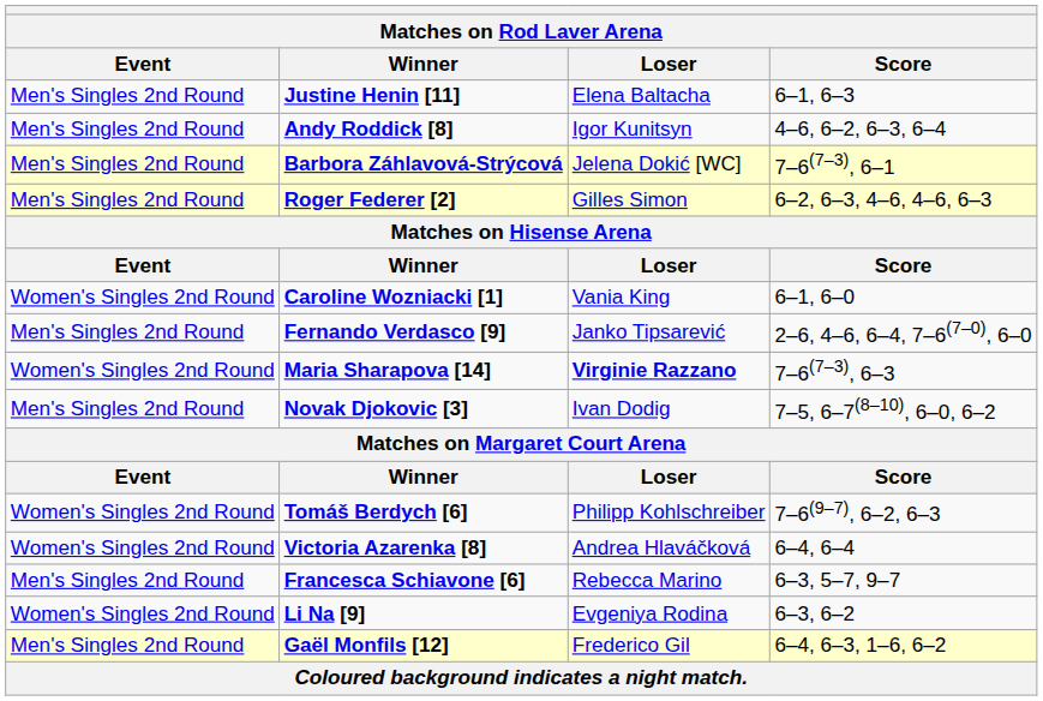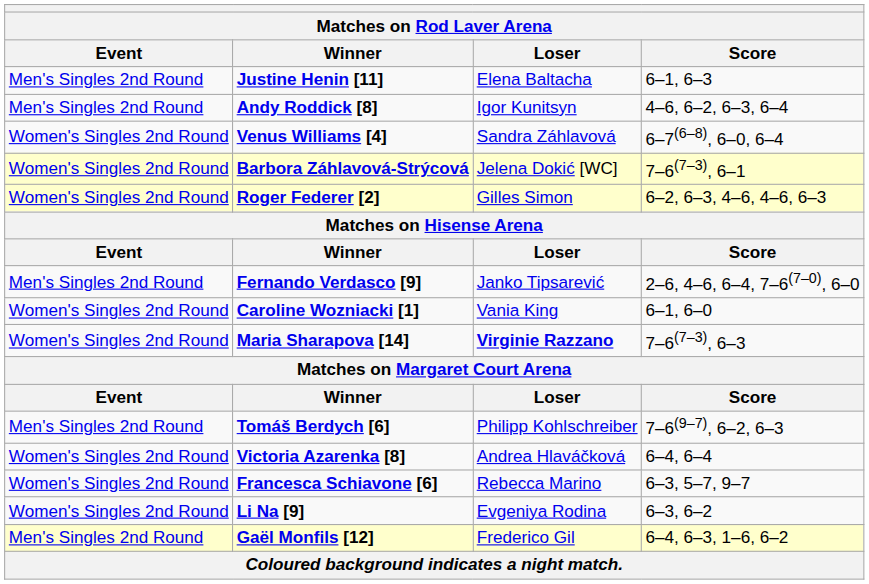 <table class="wikitable collapsible" style="margin:1em auto;">
 <tr>
 <th colspan=4></th>
 </tr>
 <tr>
 <th colspan=4><strong>Matches on <a href='#'>Rod Laver Arena</a></strong></th>
 </tr>
 <tr>
 <th>Event</th>
 <th>Winner</th>
 <th>Loser</th>
 <th>Score</th>
 </tr>
 <tr align=left>
 <td><a href='#'>Men's Singles 2nd Round</a></td>
 <td> <strong><a href='#'>Justine Henin</a> [11]</strong></td>
 <td> <a href='#'>Elena Baltacha</a></td>
 <td>6–1, 6–3</td>
 </tr>
 <tr align=left>
 <td><a href='#'>Men's Singles 2nd Round</a></td>
 <td> <strong><a href='#'>Andy Roddick</a> [8]</strong></td>
 <td> <a href='#'>Igor Kunitsyn</a></td>
 <td>4–6, 6–2, 6–3, 6–4</td>
 </tr>
+<tr align=left>
+<td><a href='#'>Women's Singles 2nd Round</a></td>
+<td> <strong><a href='#'>Venus Williams</a> [4]</strong></td>
+<td> <a href='#'>Sandra Záhlavová</a></td>
+<td>6–7<sup>(6–8)</sup>, 6–0, 6–4</td>
+</tr>
 <tr align=left style="background:#ffc;">
-<td><a href='#'>Men's Singles 2nd Round</a></td>
+<td><a href='#'>Women's Singles 2nd Round</a></td>
 <td> <strong><a href='#'>Barbora Záhlavová-Strýcová</a></strong></td>
 <td> <a href='#'>Jelena Dokić</a> [WC]</td>
 <td>7–6<sup>(7–3)</sup>, 6–1</td>
 </tr>
 <tr align=left style="background:#ffc;">
-<td><a href='#'>Men's Singles 2nd Round</a></td>
+<td><a href='#'>Women's Singles 2nd Round</a></td>
 <td> <strong><a href='#'>Roger Federer</a> [2]</strong></td>
 <td> <a href='#'>Gilles Simon</a></td>
 <td>6–2, 6–3, 4–6, 4–6, 6–3</td>
 </tr>
 <tr>
 <th colspan=4><strong>Matches on <a href='#'>Hisense Arena</a></strong></th>
 </tr>
 <tr>
 <th>Event</th>
 <th>Winner</th>
 <th>Loser</th>
 <th>Score</th>
 </tr>
 <tr align=left>
-<td><a href='#'>Women's Singles 2nd Round</a></td>
-<td> <strong><a href='#'>Caroline Wozniacki</a> [1]</strong></td>
-<td> <a href='#'>Vania King</a></td>
-<td>6–1, 6–0</td>
-</tr>
-<tr align=left>
 <td><a href='#'>Men's Singles 2nd Round</a></td>
 <td> <strong><a href='#'>Fernando Verdasco</a> [9]</strong></td>
 <td> <a href='#'>Janko Tipsarević</a></td>
 <td>2–6, 4–6, 6–4, 7–6<sup>(7–0)</sup>, 6–0</td>
 </tr>
 <tr align=left>
 <td><a href='#'>Women's Singles 2nd Round</a></td>
+<td> <strong><a href='#'>Caroline Wozniacki</a> [1]</strong></td>
+<td> <a href='#'>Vania King</a></td>
+<td>6–1, 6–0</td>
+</tr>
+<tr align=left>
+<td><a href='#'>Women's Singles 2nd Round</a></td>
 <td> <strong><a href='#'>Maria Sharapova</a> [14]</strong></td>
 <td><strong> <a href='#'>Virginie Razzano</a></strong></td>
 <td>7–6<sup>(7–3)</sup>, 6–3</td>
-</tr>
-<tr align=left>
-<td><a href='#'>Men's Singles 2nd Round</a></td>
-<td> <strong><a href='#'>Novak Djokovic</a> [3]</strong></td>
-<td> <a href='#'>Ivan Dodig</a></td>
-<td>7–5, 6–7<sup>(8–10)</sup>, 6–0, 6–2</td>
 </tr>
 <tr>
 <th colspan=4><strong>Matches on <a href='#'>Margaret Court Arena</a></strong></th>
 </tr>
 <tr>
 <th>Event</th>
 <th>Winner</th>
 <th>Loser</th>
 <th>Score</th>
 </tr>
 <tr align=left>
-<td><a href='#'>Women's Singles 2nd Round</a></td>
+<td><a href='#'>Men's Singles 2nd Round</a></td>
 <td> <strong><a href='#'>Tomáš Berdych</a> [6]</strong></td>
 <td> <a href='#'>Philipp Kohlschreiber</a></td>
 <td>7–6<sup>(9–7)</sup>, 6–2, 6–3</td>
 </tr>
 <tr align=left>
 <td><a href='#'>Women's Singles 2nd Round</a></td>
 <td> <strong><a href='#'>Victoria Azarenka</a> [8]</strong></td>
 <td> <a href='#'>Andrea Hlaváčková</a></td>
 <td>6–4, 6–4</td>
 </tr>
 <tr align=left>
-<td><a href='#'>Men's Singles 2nd Round</a></td>
+<td><a href='#'>Women's Singles 2nd Round</a></td>
 <td> <strong><a href='#'>Francesca Schiavone</a> [6]</strong></td>
 <td> <a href='#'>Rebecca Marino</a></td>
 <td>6–3, 5–7, 9–7</td>
 </tr>
 <tr align=left>
 <td><a href='#'>Women's Singles 2nd Round</a></td>
 <td> <strong><a href='#'>Li Na</a> [9]</strong></td>
 <td> <a href='#'>Evgeniya Rodina</a></td>
 <td>6–3, 6–2</td>
 </tr>
 <tr align=left style="background:#ffc;">
 <td><a href='#'>Men's Singles 2nd Round</a></td>
 <td> <strong><a href='#'>Gaël Monfils</a> [12]</strong></td>
 <td> <a href='#'>Frederico Gil</a></td>
 <td>6–4, 6–3, 1–6, 6–2</td>
 </tr>
 <tr>
 <th colspan=4><em>Coloured background indicates a night match.</em></th>
 </tr>
 </table>
